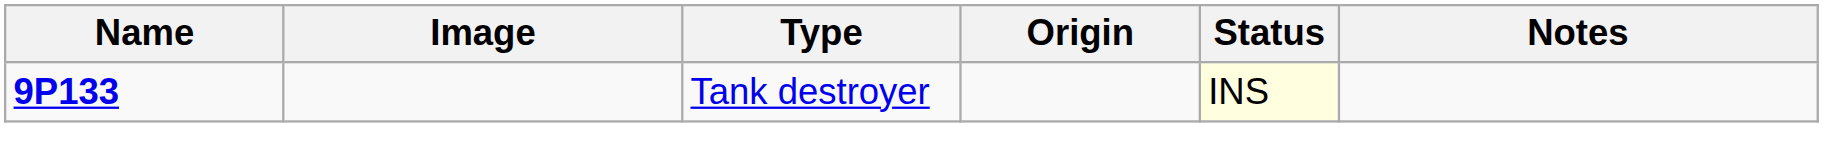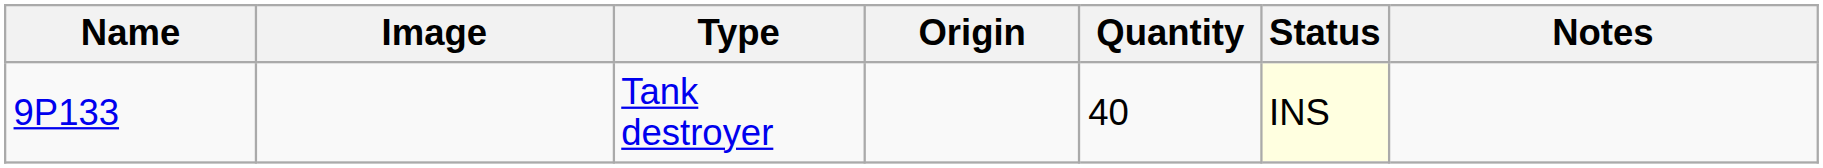 <table class="wikitable" style="width:90%;">
 <tr>
 <th width=14%>Name</th>
 <th width=20%>Image</th>
 <th width=14%>Type</th>
 <th width=12%>Origin</th>
+<th width=10%>Quantity</th>
 <th width=06%>Status</th>
 <th width=24%>Notes</th>
 </tr>
 <tr>
-<td><strong><a href='#'>9P133</a></strong></td>
+<td><a href='#'>9P133</a></td>
 <td></td>
 <td><a href='#'>Tank destroyer</a></td>
 <td></td>
+<td>40</td>
 <td style="background: lightyellow;">INS</td>
 <td></td>
 </tr>
 </table>
